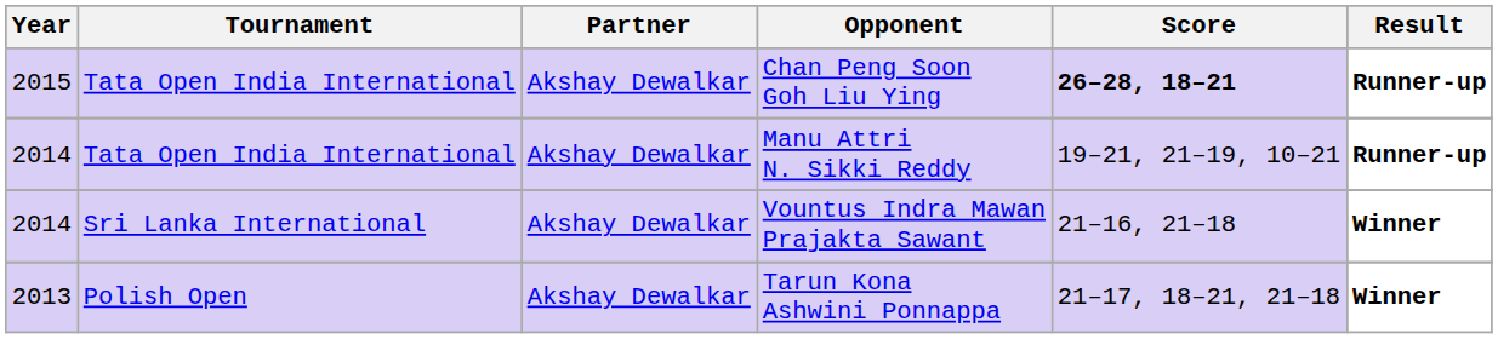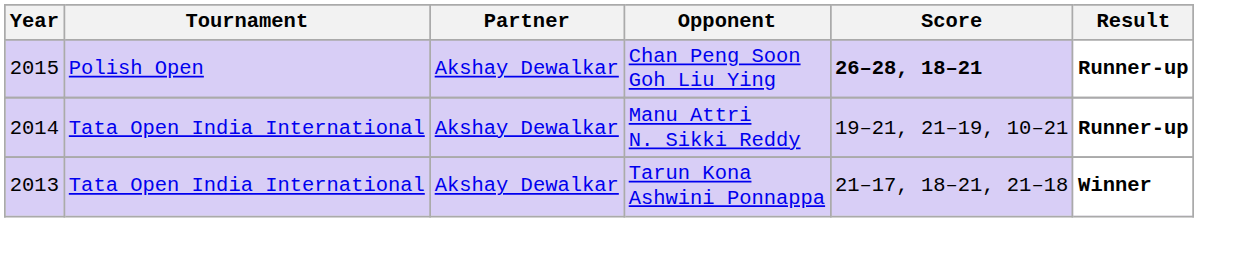 <table class="sortable wikitable" style="font-size: 90%;">
 <tr>
 <th>Year</th>
 <th>Tournament</th>
 <th>Partner</th>
 <th>Opponent</th>
 <th>Score</th>
 <th>Result</th>
 </tr>
 <tr style="background:#D8CEF6">
 <td align="center">2015</td>
-<td align="left"><a href='#'>Tata Open India International</a></td>
+<td align="left"><a href='#'>Polish Open</a></td>
 <td align="left"> <a href='#'>Akshay Dewalkar</a></td>
 <td align="left"> <a href='#'>Chan Peng Soon</a> <br>  <a href='#'>Goh Liu Ying</a></td>
 <td align="left"><strong>26–28, 18–21</strong></td>
 <td style="text-align:left; background:white"> <strong>Runner-up</strong></td>
 </tr>
 <tr>
 </tr>
 <tr style="background:#D8CEF6">
 <td align="center">2014</td>
 <td align="left"><a href='#'>Tata Open India International</a></td>
 <td align="left"> <a href='#'>Akshay Dewalkar</a></td>
 <td align="left"> <a href='#'>Manu Attri</a> <br>  <a href='#'>N. Sikki Reddy</a></td>
 <td align="left">19–21, 21–19, 10–21</td>
 <td style="text-align:left; background:white"> <strong>Runner-up</strong></td>
 </tr>
 <tr>
 </tr>
-<tr style="background:#D8CEF6">
-<td align="center">2014</td>
-<td align="left"><a href='#'>Sri Lanka International</a></td>
-<td align="left"> <a href='#'>Akshay Dewalkar</a></td>
-<td align="left"> <a href='#'>Vountus Indra Mawan</a> <br>  <a href='#'>Prajakta Sawant</a></td>
-<td align="left">21–16, 21–18</td>
-<td style="text-align:left; background:white"> <strong>Winner</strong></td>
-</tr>
 <tr>
 </tr>
 <tr style="background:#D8CEF6">
 <td align="center">2013</td>
-<td align="left"><a href='#'>Polish Open</a></td>
+<td align="left"><a href='#'>Tata Open India International</a></td>
 <td align="left"> <a href='#'>Akshay Dewalkar</a></td>
 <td align="left"> <a href='#'>Tarun Kona</a> <br>  <a href='#'>Ashwini Ponnappa</a></td>
 <td align="left">21–17, 18–21, 21–18</td>
 <td style="text-align:left; background:white"> <strong>Winner</strong></td>
 </tr>
 </table>
